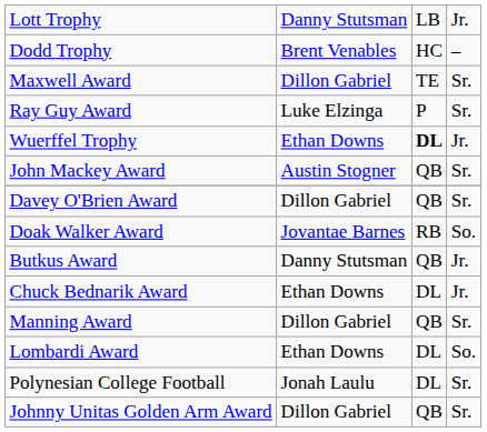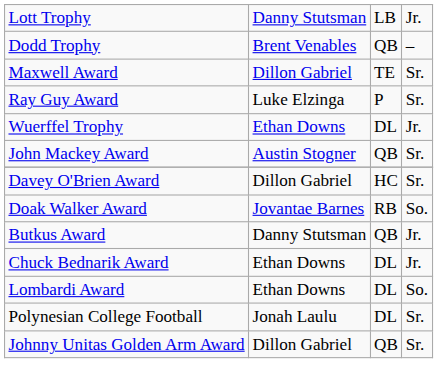 <table class="wikitable sortable">
 <tr>
 <td><a href='#'>Lott Trophy</a></td>
 <td><a href='#'>Danny Stutsman</a></td>
 <td>LB</td>
 <td>Jr.</td>
 </tr>
 <tr>
 <td><a href='#'>Dodd Trophy</a></td>
 <td><a href='#'>Brent Venables</a></td>
-<td>HC</td>
+<td>QB</td>
 <td>–</td>
 </tr>
 <tr>
 <td><a href='#'>Maxwell Award</a></td>
 <td><a href='#'>Dillon Gabriel</a></td>
 <td>TE</td>
 <td>Sr.</td>
 </tr>
 <tr>
 <td><a href='#'>Ray Guy Award</a></td>
 <td>Luke Elzinga</td>
 <td>P</td>
 <td> Sr.</td>
 </tr>
 <tr>
 <td><a href='#'>Wuerffel Trophy</a></td>
 <td><a href='#'>Ethan Downs</a></td>
-<td><strong>DL</strong></td>
+<td>DL</td>
 <td>Jr.</td>
 </tr>
 <tr>
 <td><a href='#'>John Mackey Award</a></td>
 <td><a href='#'>Austin Stogner</a></td>
 <td>QB</td>
 <td> Sr.</td>
 </tr>
 <tr>
 </tr>
 <tr>
 <td><a href='#'>Davey O'Brien Award</a></td>
 <td>Dillon Gabriel</td>
-<td>QB</td>
+<td>HC</td>
 <td>Sr.</td>
 </tr>
 <tr>
 <td><a href='#'>Doak Walker Award</a></td>
 <td><a href='#'>Jovantae Barnes</a></td>
 <td>RB</td>
 <td>So.</td>
 </tr>
 <tr>
 <td><a href='#'>Butkus Award</a></td>
 <td>Danny Stutsman</td>
 <td>QB</td>
 <td>Jr.</td>
 </tr>
 <tr>
 <td><a href='#'>Chuck Bednarik Award</a></td>
 <td>Ethan Downs</td>
 <td>DL</td>
 <td>Jr.</td>
 </tr>
 <tr>
-<td><a href='#'>Manning Award</a></td>
-<td>Dillon Gabriel</td>
-<td>QB</td>
-<td>Sr.</td>
-</tr>
-<tr>
 <td><a href='#'>Lombardi Award</a></td>
 <td>Ethan Downs</td>
 <td>DL</td>
 <td>So.</td>
 </tr>
 <tr>
 <td>Polynesian College Football</td>
 <td>Jonah Laulu</td>
 <td>DL</td>
 <td> Sr.</td>
 </tr>
 <tr>
 <td><a href='#'>Johnny Unitas Golden Arm Award</a></td>
 <td>Dillon Gabriel</td>
 <td>QB</td>
 <td>Sr.</td>
 </tr>
 </table>
